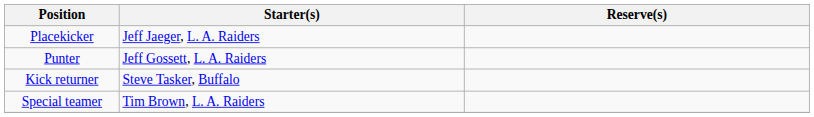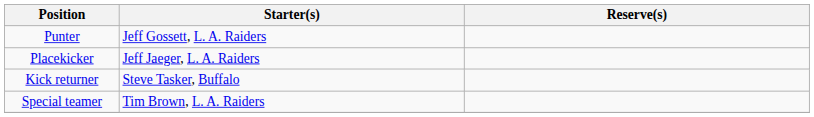 <table class="wikitable" width=75%>
 <tr>
 <th width=10%>Position</th>
 <th width=30%>Starter(s)</th>
 <th width=30%>Reserve(s)</th>
 </tr>
 <tr>
-<td align=center><a href='#'>Placekicker</a></td>
-<td> <a href='#'>Jeff Jaeger</a>, <a href='#'>L. A. Raiders</a></td>
+<td align=center><a href='#'>Punter</a></td>
+<td> <a href='#'>Jeff Gossett</a>, <a href='#'>L. A. Raiders</a></td>
 <td></td>
 </tr>
 <tr>
-<td align=center><a href='#'>Punter</a></td>
-<td> <a href='#'>Jeff Gossett</a>, <a href='#'>L. A. Raiders</a></td>
+<td align=center><a href='#'>Placekicker</a></td>
+<td> <a href='#'>Jeff Jaeger</a>, <a href='#'>L. A. Raiders</a></td>
 <td></td>
 </tr>
 <tr>
 <td align=center><a href='#'>Kick returner</a></td>
 <td> <a href='#'>Steve Tasker</a>, <a href='#'>Buffalo</a></td>
 <td></td>
 </tr>
 <tr>
 <td align=center><a href='#'>Special teamer</a></td>
 <td> <a href='#'>Tim Brown</a>, <a href='#'>L. A. Raiders</a></td>
 <td></td>
 </tr>
 <tr>
 </tr>
 </table>
